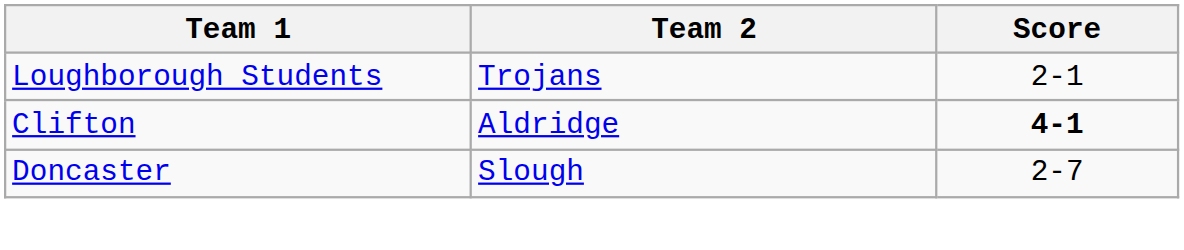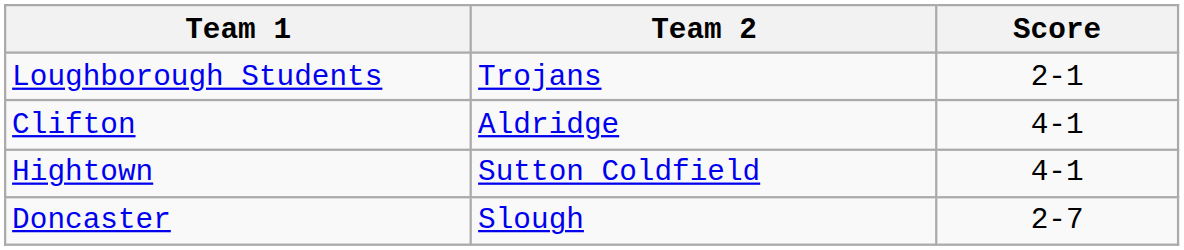 <table class="wikitable" style="font-size: 100%">
 <tr>
 <th width=200>Team 1</th>
 <th width=200>Team 2</th>
 <th width=100>Score</th>
 </tr>
 <tr>
 <td><a href='#'>Loughborough Students</a></td>
 <td><a href='#'>Trojans</a></td>
 <td align=center>2-1</td>
 </tr>
 <tr>
 <td><a href='#'>Clifton</a></td>
 <td><a href='#'>Aldridge</a></td>
-<td align=center><strong>4-1</strong></td>
+<td align=center>4-1</td>
+</tr>
+<tr>
+<td><a href='#'>Hightown</a></td>
+<td><a href='#'>Sutton Coldfield</a></td>
+<td align=center>4-1</td>
 </tr>
 <tr>
 <td><a href='#'>Doncaster</a></td>
 <td><a href='#'>Slough</a></td>
 <td align=center>2-7</td>
 </tr>
 </table>
